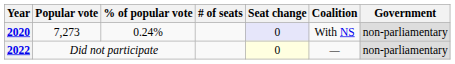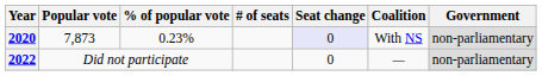 <table class="wikitable" style="text-align:center">
 <tr>
 <th>Year</th>
 <th>Popular vote</th>
 <th>% of popular vote</th>
 <th># of seats</th>
 <th>Seat change</th>
 <th>Coalition</th>
 <th rowspan="1">Government</th>
 </tr>
 <tr>
 <th><a href='#'>2020</a></th>
-<td>7,273</td>
-<td>0.24%</td>
+<td>7,873</td>
+<td>0.23%</td>
 <td></td>
 <td style="background: lavender;"> 0</td>
 <td>With <a href='#'>NS</a></td>
 <td style="background:#ddd;">non-parliamentary</td>
 </tr>
 <tr>
 <th><a href='#'>2022</a></th>
 <td colspan="2"><em>Did not participate</em></td>
 <td></td>
-<td style="background: lightyellow;"> 0</td>
+<td> 0</td>
 <td><em>—</em></td>
 <td style="background:#ddd;">non-parliamentary</td>
 </tr>
 </table>
